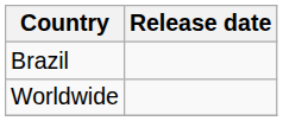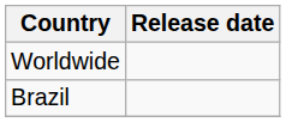 <table class="wikitable">
 <tr>
 <th>Country</th>
 <th>Release date</th>
 </tr>
 <tr>
-<td>Brazil</td>
+<td>Worldwide</td>
 <td></td>
 </tr>
 <tr>
-<td>Worldwide</td>
+<td>Brazil</td>
 <td></td>
 </tr>
 <tr>
 </tr>
 </table>
